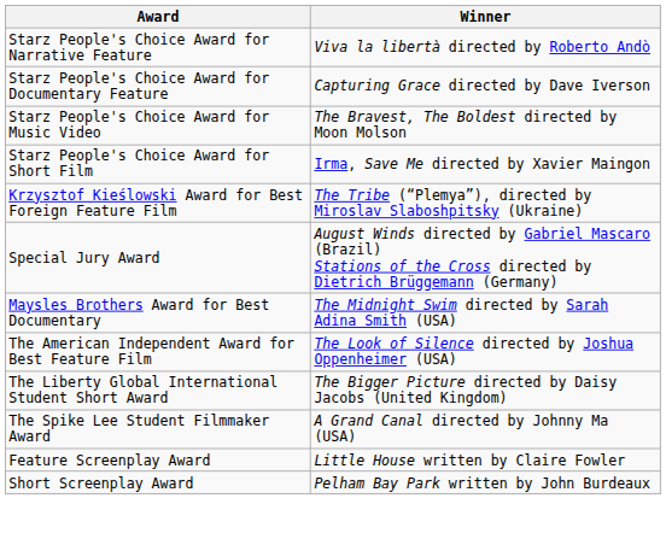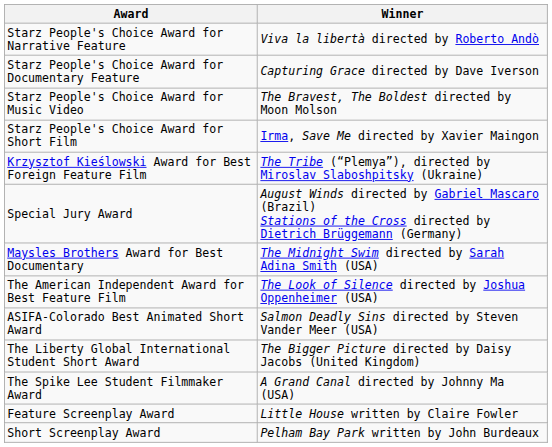 <table class="wikitable">
 <tr>
 <th>Award</th>
 <th>Winner</th>
 </tr>
 <tr>
 <td>Starz People's Choice Award for Narrative Feature</td>
 <td><em>Viva la libertà</em> directed by <a href='#'>Roberto Andò</a></td>
 </tr>
 <tr>
 <td>Starz People's Choice Award for Documentary Feature</td>
 <td><em>Capturing Grace</em> directed by Dave Iverson</td>
 </tr>
 <tr>
 <td>Starz People's Choice Award for Music Video</td>
 <td><em>The Bravest, The Boldest</em> directed by Moon Molson</td>
 </tr>
 <tr>
 <td>Starz People's Choice Award for Short Film</td>
 <td><a href='#'>Irma</a>, <em>Save Me</em> directed by Xavier Maingon</td>
 </tr>
 <tr>
 <td><a href='#'>Krzysztof Kieślowski</a> Award for Best Foreign Feature Film</td>
 <td><em><a href='#'>The Tribe</a></em> (“Plemya”), directed by <a href='#'>Miroslav Slaboshpitsky</a> (Ukraine)</td>
 </tr>
 <tr>
 <td>Special Jury Award</td>
 <td><em>August Winds</em> directed by <a href='#'>Gabriel Mascaro</a> (Brazil)<br><em><a href='#'>Stations of the Cross</a></em> directed by <a href='#'>Dietrich Brüggemann</a> (Germany)</td>
 </tr>
 <tr>
 <td><a href='#'>Maysles Brothers</a> Award for Best Documentary</td>
 <td><em><a href='#'>The Midnight Swim</a></em> directed by <a href='#'>Sarah Adina Smith</a> (USA)</td>
 </tr>
 <tr>
 <td>The American Independent Award for Best Feature Film</td>
 <td><em><a href='#'>The Look of Silence</a></em> directed by <a href='#'>Joshua Oppenheimer</a> (USA)</td>
 </tr>
 <tr>
+<td>ASIFA-Colorado Best Animated Short Award</td>
+<td><em>Salmon Deadly Sins</em> directed by Steven Vander Meer (USA)</td>
+</tr>
+<tr>
 <td>The Liberty Global International Student Short Award</td>
 <td><em>The Bigger Picture</em> directed by Daisy Jacobs (United Kingdom)</td>
 </tr>
 <tr>
 <td>The Spike Lee Student Filmmaker Award</td>
 <td><em>A Grand Canal</em> directed by Johnny Ma (USA)</td>
 </tr>
 <tr>
 <td>Feature Screenplay Award</td>
 <td><em>Little House</em> written by Claire Fowler</td>
 </tr>
 <tr>
 <td>Short Screenplay Award</td>
 <td><em>Pelham Bay Park</em> written by John Burdeaux</td>
 </tr>
 </table>
